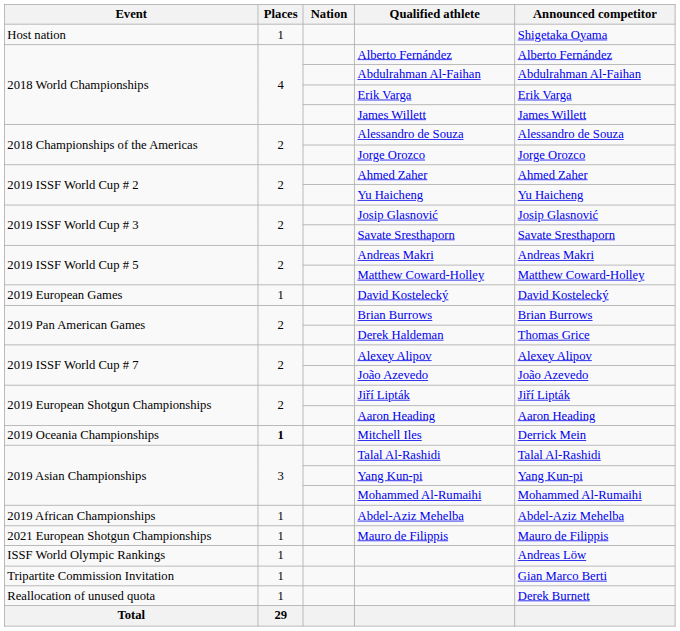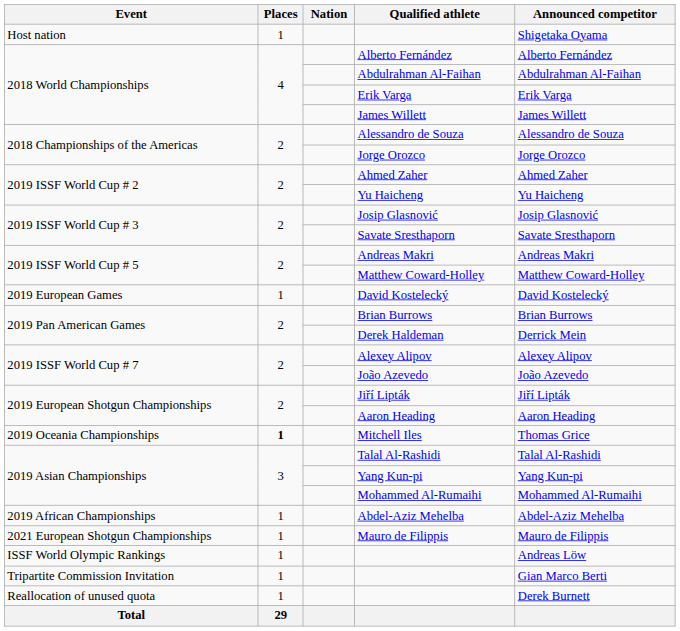 <table class=wikitable style="text-align:left" width=850>
 <tr>
 <th>Event</th>
 <th width=50>Places</th>
 <th>Nation</th>
 <th>Qualified athlete</th>
 <th>Announced competitor</th>
 </tr>
 <tr>
 <td>Host nation</td>
 <td align=center>1</td>
 <td></td>
 <td></td>
 <td><a href='#'>Shigetaka Oyama</a></td>
 </tr>
 <tr>
 <td rowspan="4">2018 World Championships</td>
 <td rowspan=4 align=center>4</td>
 <td></td>
 <td><a href='#'>Alberto Fernández</a></td>
 <td><a href='#'>Alberto Fernández</a></td>
 </tr>
 <tr>
 <td></td>
 <td><a href='#'>Abdulrahman Al-Faihan</a></td>
 <td><a href='#'>Abdulrahman Al-Faihan</a></td>
 </tr>
 <tr>
 <td></td>
 <td><a href='#'>Erik Varga</a></td>
 <td><a href='#'>Erik Varga</a></td>
 </tr>
 <tr>
 <td></td>
 <td><a href='#'>James Willett</a></td>
 <td><a href='#'>James Willett</a></td>
 </tr>
 <tr>
 <td rowspan=2>2018 Championships of the Americas</td>
 <td rowspan=2 align=center>2</td>
 <td></td>
 <td><a href='#'>Alessandro de Souza</a></td>
 <td><a href='#'>Alessandro de Souza</a></td>
 </tr>
 <tr>
 <td></td>
 <td><a href='#'>Jorge Orozco</a></td>
 <td><a href='#'>Jorge Orozco</a></td>
 </tr>
 <tr>
 <td rowspan="2">2019 ISSF World Cup # 2</td>
 <td rowspan=2 align=center>2</td>
 <td></td>
 <td><a href='#'>Ahmed Zaher</a></td>
 <td><a href='#'>Ahmed Zaher</a></td>
 </tr>
 <tr>
 <td></td>
 <td><a href='#'>Yu Haicheng</a></td>
 <td><a href='#'>Yu Haicheng</a></td>
 </tr>
 <tr>
 <td rowspan="2">2019 ISSF World Cup # 3</td>
 <td rowspan=2 align=center>2</td>
 <td></td>
 <td><a href='#'>Josip Glasnović</a></td>
 <td><a href='#'>Josip Glasnović</a></td>
 </tr>
 <tr>
 <td></td>
 <td><a href='#'>Savate Sresthaporn</a></td>
 <td><a href='#'>Savate Sresthaporn</a></td>
 </tr>
 <tr>
 <td rowspan="2">2019 ISSF World Cup # 5</td>
 <td rowspan=2 align=center>2</td>
 <td></td>
 <td><a href='#'>Andreas Makri</a></td>
 <td><a href='#'>Andreas Makri</a></td>
 </tr>
 <tr>
 <td></td>
 <td><a href='#'>Matthew Coward-Holley</a></td>
 <td><a href='#'>Matthew Coward-Holley</a></td>
 </tr>
 <tr>
 <td>2019 European Games</td>
 <td align=center>1</td>
 <td></td>
 <td><a href='#'>David Kostelecký</a></td>
 <td><a href='#'>David Kostelecký</a></td>
 </tr>
 <tr>
 <td rowspan="2">2019 Pan American Games</td>
 <td rowspan=2 align=center>2</td>
 <td></td>
 <td><a href='#'>Brian Burrows</a></td>
 <td><a href='#'>Brian Burrows</a></td>
 </tr>
 <tr>
 <td></td>
 <td><a href='#'>Derek Haldeman</a></td>
-<td><a href='#'>Thomas Grice</a></td>
+<td><a href='#'>Derrick Mein</a></td>
 </tr>
 <tr>
 <td rowspan="2">2019 ISSF World Cup # 7</td>
 <td rowspan=2 align=center>2</td>
 <td></td>
 <td><a href='#'>Alexey Alipov</a></td>
 <td><a href='#'>Alexey Alipov</a></td>
 </tr>
 <tr>
 <td></td>
 <td><a href='#'>João Azevedo</a></td>
 <td><a href='#'>João Azevedo</a></td>
 </tr>
 <tr>
 <td rowspan="2">2019 European Shotgun Championships</td>
 <td rowspan=2 align=center>2</td>
 <td></td>
 <td><a href='#'>Jiří Lipták</a></td>
 <td><a href='#'>Jiří Lipták</a></td>
 </tr>
 <tr>
 <td></td>
 <td><a href='#'>Aaron Heading</a></td>
 <td><a href='#'>Aaron Heading</a></td>
 </tr>
 <tr>
 <td>2019 Oceania Championships</td>
 <td align=center><strong>1</strong></td>
 <td></td>
 <td><a href='#'>Mitchell Iles</a></td>
-<td><a href='#'>Derrick Mein</a></td>
+<td><a href='#'>Thomas Grice</a></td>
 </tr>
 <tr>
 <td rowspan=3>2019 Asian Championships</td>
 <td rowspan=3 align=center>3</td>
 <td></td>
 <td><a href='#'>Talal Al-Rashidi</a></td>
 <td><a href='#'>Talal Al-Rashidi</a></td>
 </tr>
 <tr>
 <td></td>
 <td><a href='#'>Yang Kun-pi</a></td>
 <td><a href='#'>Yang Kun-pi</a></td>
 </tr>
 <tr>
 <td></td>
 <td><a href='#'>Mohammed Al-Rumaihi</a></td>
 <td><a href='#'>Mohammed Al-Rumaihi</a></td>
 </tr>
 <tr>
 <td>2019 African Championships</td>
 <td align=center>1</td>
 <td></td>
 <td><a href='#'>Abdel-Aziz Mehelba</a></td>
 <td><a href='#'>Abdel-Aziz Mehelba</a></td>
 </tr>
 <tr>
 <td>2021 European Shotgun Championships</td>
 <td align=center>1</td>
 <td></td>
 <td><a href='#'>Mauro de Filippis</a></td>
 <td><a href='#'>Mauro de Filippis</a></td>
 </tr>
 <tr>
 <td>ISSF World Olympic Rankings</td>
 <td align=center>1</td>
 <td></td>
 <td></td>
 <td><a href='#'>Andreas Löw</a><br></td>
 </tr>
 <tr>
 <td>Tripartite Commission Invitation</td>
 <td align=center>1</td>
 <td></td>
 <td></td>
 <td><a href='#'>Gian Marco Berti</a></td>
 </tr>
 <tr>
 <td>Reallocation of unused quota</td>
 <td align=center>1</td>
 <td></td>
 <td></td>
 <td><a href='#'>Derek Burnett</a></td>
 </tr>
 <tr>
 <th>Total</th>
 <th>29</th>
 <th></th>
 <th></th>
 <th></th>
 </tr>
 </table>
